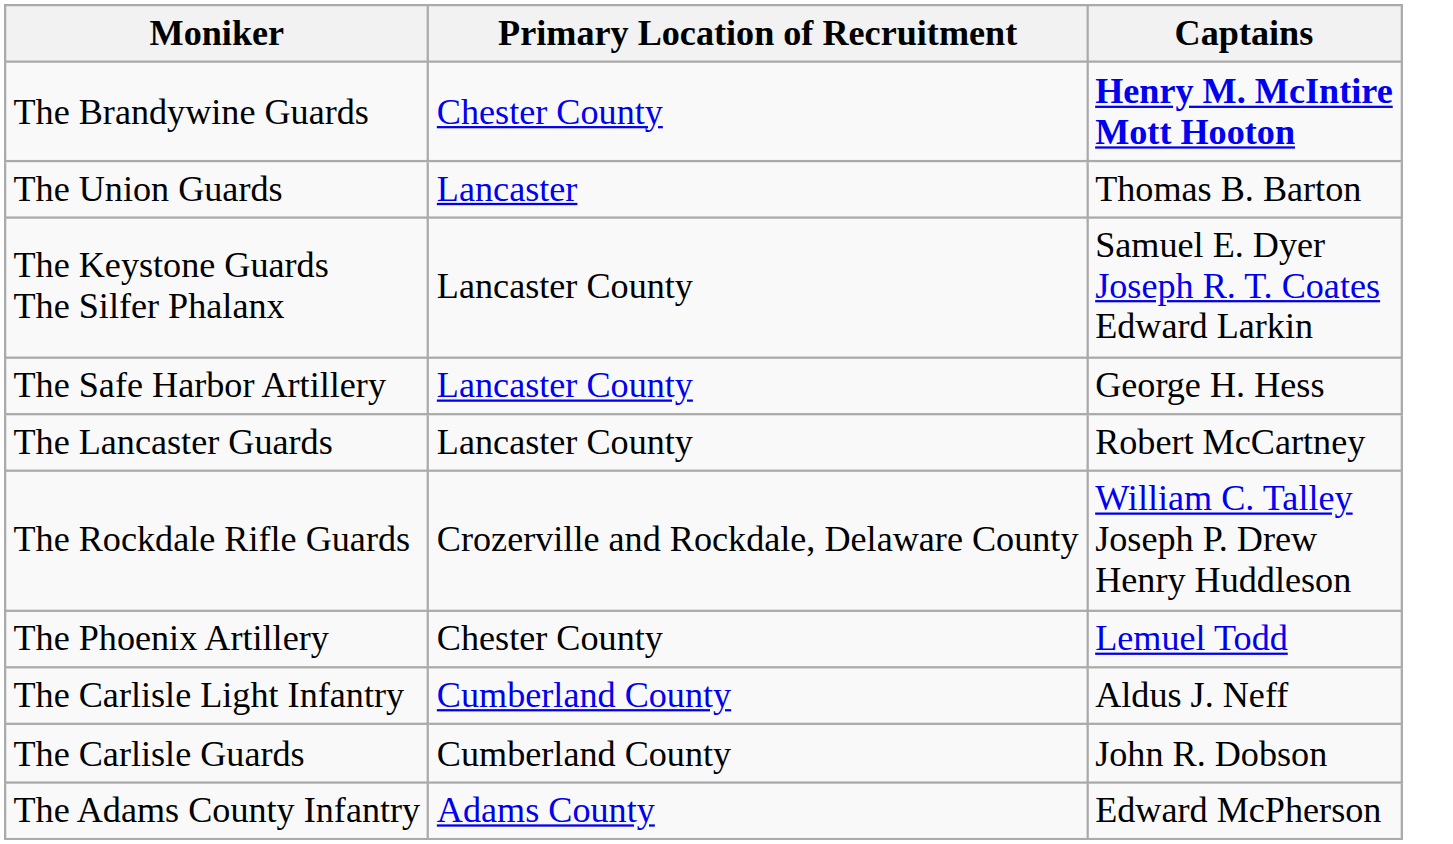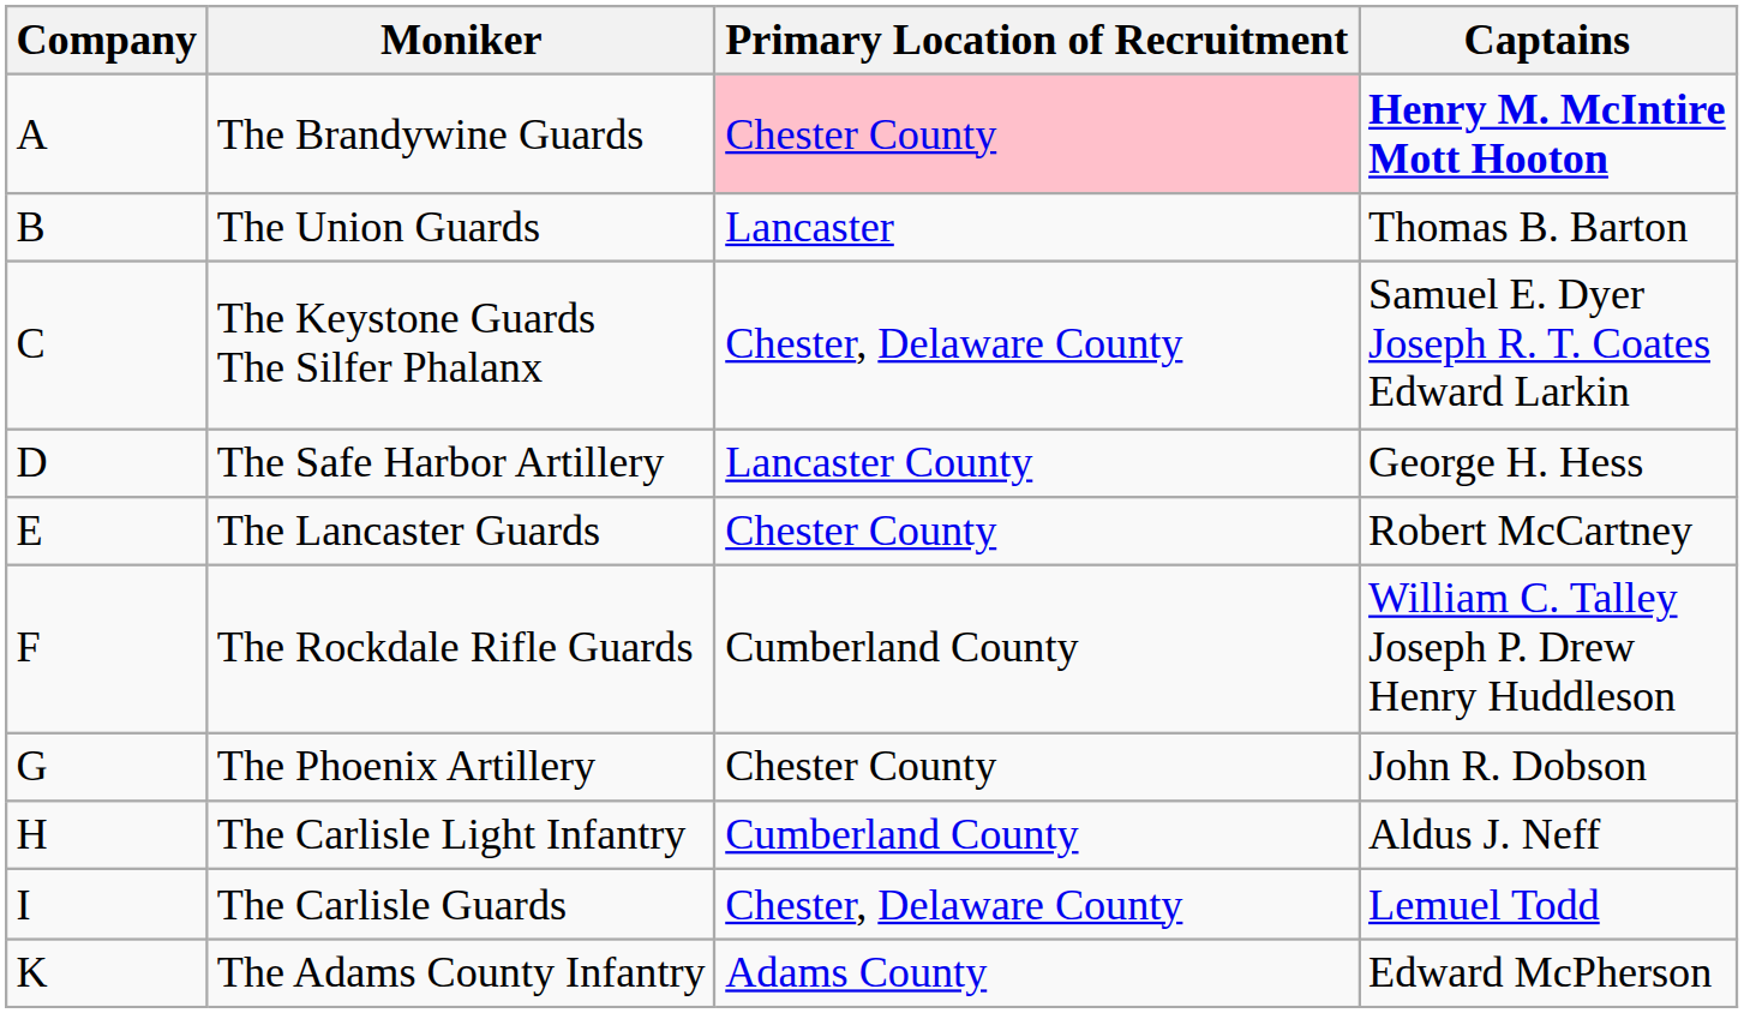 <table class="wikitable">
 <tr>
+<th>Company</th>
 <th>Moniker</th>
 <th>Primary Location of Recruitment</th>
 <th>Captains</th>
 </tr>
 <tr>
+<td>A</td>
 <td>The Brandywine Guards</td>
-<td><a href='#'>Chester County</a></td>
+<td style="background: pink;"><a href='#'>Chester County</a></td>
 <td><strong><a href='#'>Henry M. McIntire</a><br><a href='#'>Mott Hooton</a></strong></td>
 </tr>
 <tr>
+<td>B</td>
 <td>The Union Guards</td>
 <td><a href='#'>Lancaster</a></td>
 <td>Thomas B. Barton</td>
 </tr>
 <tr>
+<td>C</td>
 <td>The Keystone Guards <br> The Silfer Phalanx</td>
-<td>Lancaster County</td>
+<td><a href='#'>Chester</a>, <a href='#'>Delaware County</a></td>
 <td>Samuel E. Dyer <br> <a href='#'>Joseph R. T. Coates</a> <br> Edward Larkin</td>
 </tr>
 <tr>
+<td>D</td>
 <td>The Safe Harbor Artillery</td>
 <td><a href='#'>Lancaster County</a></td>
 <td>George H. Hess</td>
 </tr>
 <tr>
+<td>E</td>
 <td>The Lancaster Guards</td>
-<td>Lancaster County</td>
+<td><a href='#'>Chester County</a></td>
 <td>Robert McCartney</td>
 </tr>
 <tr>
+<td>F</td>
 <td>The Rockdale Rifle Guards</td>
-<td>Crozerville and Rockdale, Delaware County</td>
+<td>Cumberland County</td>
 <td><a href='#'>William C. Talley</a> <br> Joseph P. Drew <br> Henry Huddleson</td>
 </tr>
 <tr>
+<td>G</td>
 <td>The Phoenix Artillery</td>
 <td>Chester County</td>
-<td><a href='#'>Lemuel Todd</a></td>
+<td>John R. Dobson</td>
 </tr>
 <tr>
+<td>H</td>
 <td>The Carlisle Light Infantry</td>
 <td><a href='#'>Cumberland County</a></td>
 <td>Aldus J. Neff</td>
 </tr>
 <tr>
+<td>I</td>
 <td>The Carlisle Guards</td>
-<td>Cumberland County</td>
-<td>John R. Dobson</td>
+<td><a href='#'>Chester</a>, <a href='#'>Delaware County</a></td>
+<td><a href='#'>Lemuel Todd</a></td>
 </tr>
 <tr>
+<td>K</td>
 <td>The Adams County Infantry</td>
 <td><a href='#'>Adams County</a></td>
 <td>Edward McPherson</td>
 </tr>
 </table>
